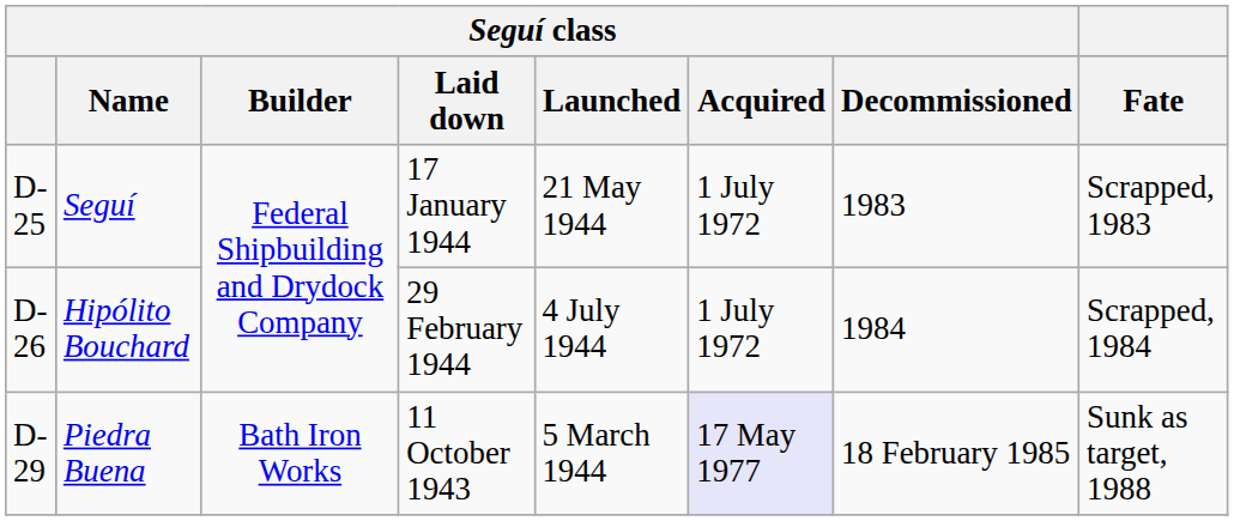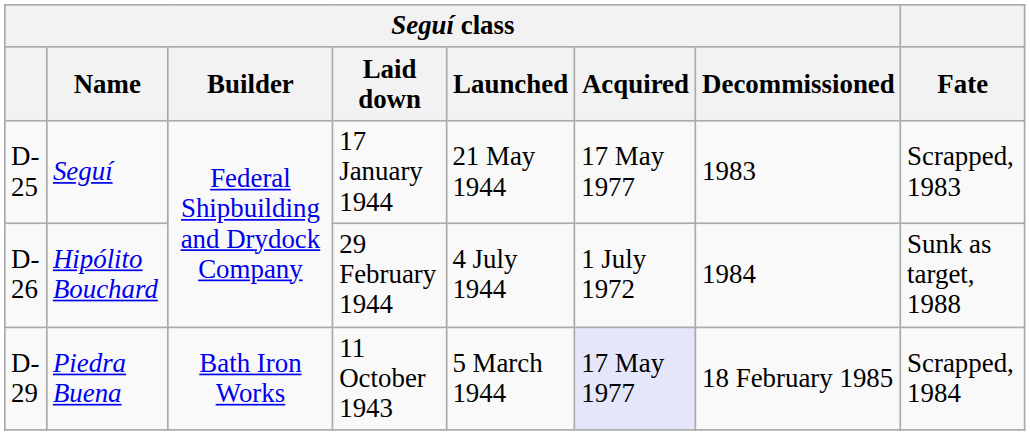 <table class="wikitable">
 <tr>
 <th colspan="7"><em>Seguí</em> class</th>
 <th></th>
 </tr>
 <tr>
 <th></th>
 <th>Name</th>
 <th>Builder</th>
 <th>Laid down</th>
 <th>Launched</th>
 <th>Acquired</th>
 <th>Decommissioned</th>
 <th>Fate</th>
 </tr>
 <tr>
 <td>D-25</td>
 <td><em><a href='#'>Seguí</a></em></td>
 <td rowspan="2" align="center"><a href='#'>Federal Shipbuilding and Drydock Company</a></td>
 <td>17 January 1944</td>
 <td>21 May 1944</td>
-<td>1 July 1972</td>
+<td>17 May 1977</td>
 <td>1983</td>
 <td>Scrapped, 1983</td>
 </tr>
 <tr>
 <td>D-26</td>
 <td><em><a href='#'>Hipólito Bouchard</a></em></td>
 <td>29 February 1944</td>
 <td>4 July 1944</td>
 <td>1 July 1972</td>
 <td>1984</td>
-<td>Scrapped, 1984</td>
+<td>Sunk as target, 1988</td>
 </tr>
 <tr>
 <td>D-29</td>
 <td><em><a href='#'>Piedra Buena</a></em></td>
 <td align="center"><a href='#'>Bath Iron Works</a></td>
 <td>11 October 1943</td>
 <td>5 March 1944</td>
 <td style="background: lavender;">17 May 1977</td>
 <td>18 February 1985</td>
-<td>Sunk as target, 1988</td>
+<td>Scrapped, 1984</td>
 </tr>
 </table>
